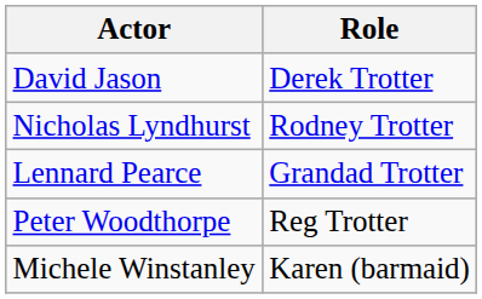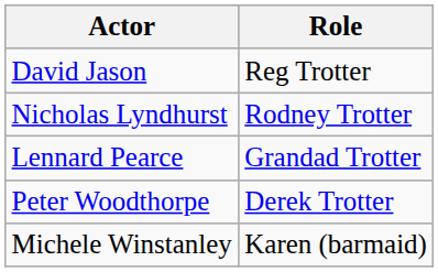 <table class="wikitable">
 <tr>
 <th>Actor</th>
 <th>Role</th>
 </tr>
 <tr>
 <td><a href='#'>David Jason</a></td>
-<td><a href='#'>Derek Trotter</a></td>
+<td>Reg Trotter</td>
 </tr>
 <tr>
 <td><a href='#'>Nicholas Lyndhurst</a></td>
 <td><a href='#'>Rodney Trotter</a></td>
 </tr>
 <tr>
 <td><a href='#'>Lennard Pearce</a></td>
 <td><a href='#'>Grandad Trotter</a></td>
 </tr>
 <tr>
 <td><a href='#'>Peter Woodthorpe</a></td>
-<td>Reg Trotter</td>
+<td><a href='#'>Derek Trotter</a></td>
 </tr>
 <tr>
 <td>Michele Winstanley</td>
 <td>Karen (barmaid)</td>
 </tr>
 </table>
